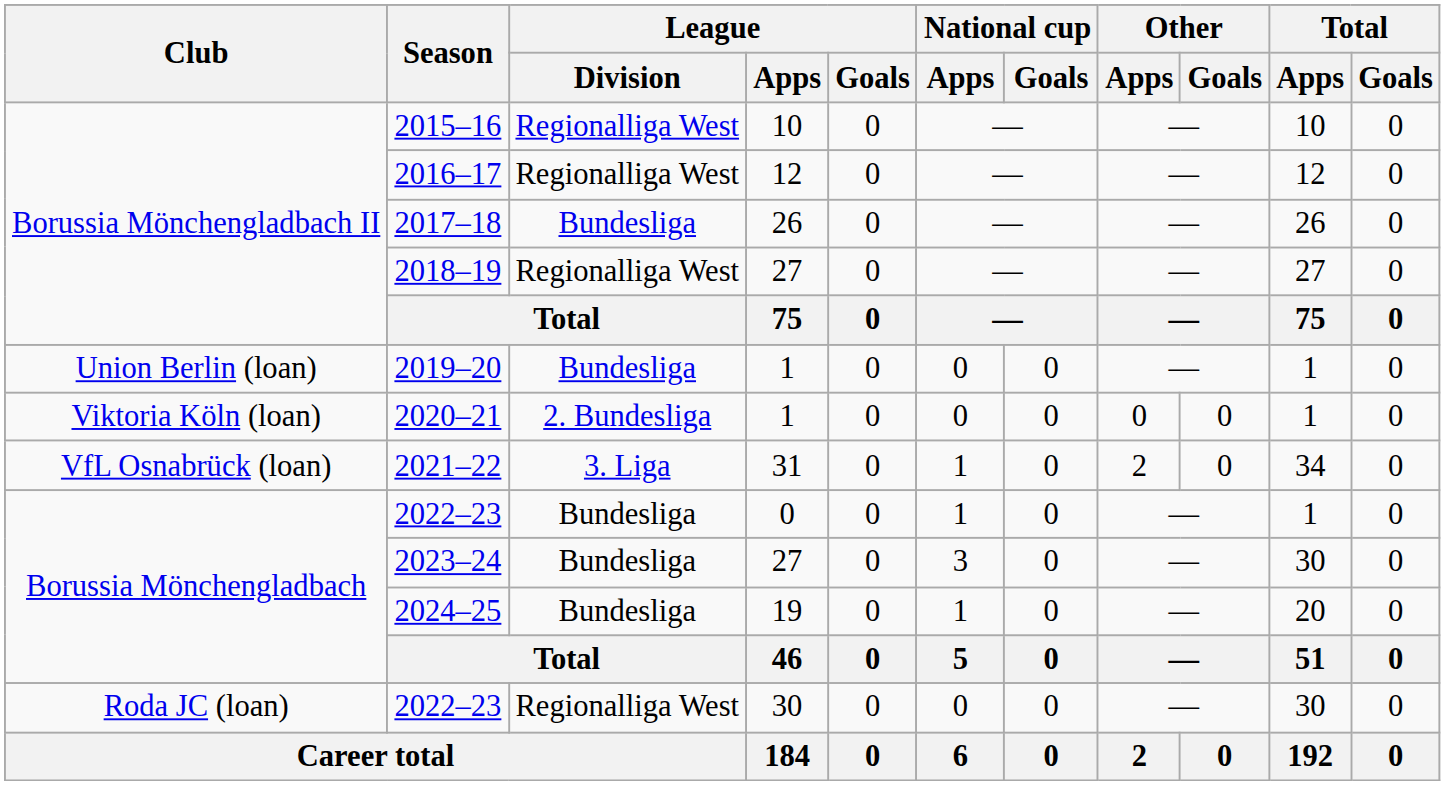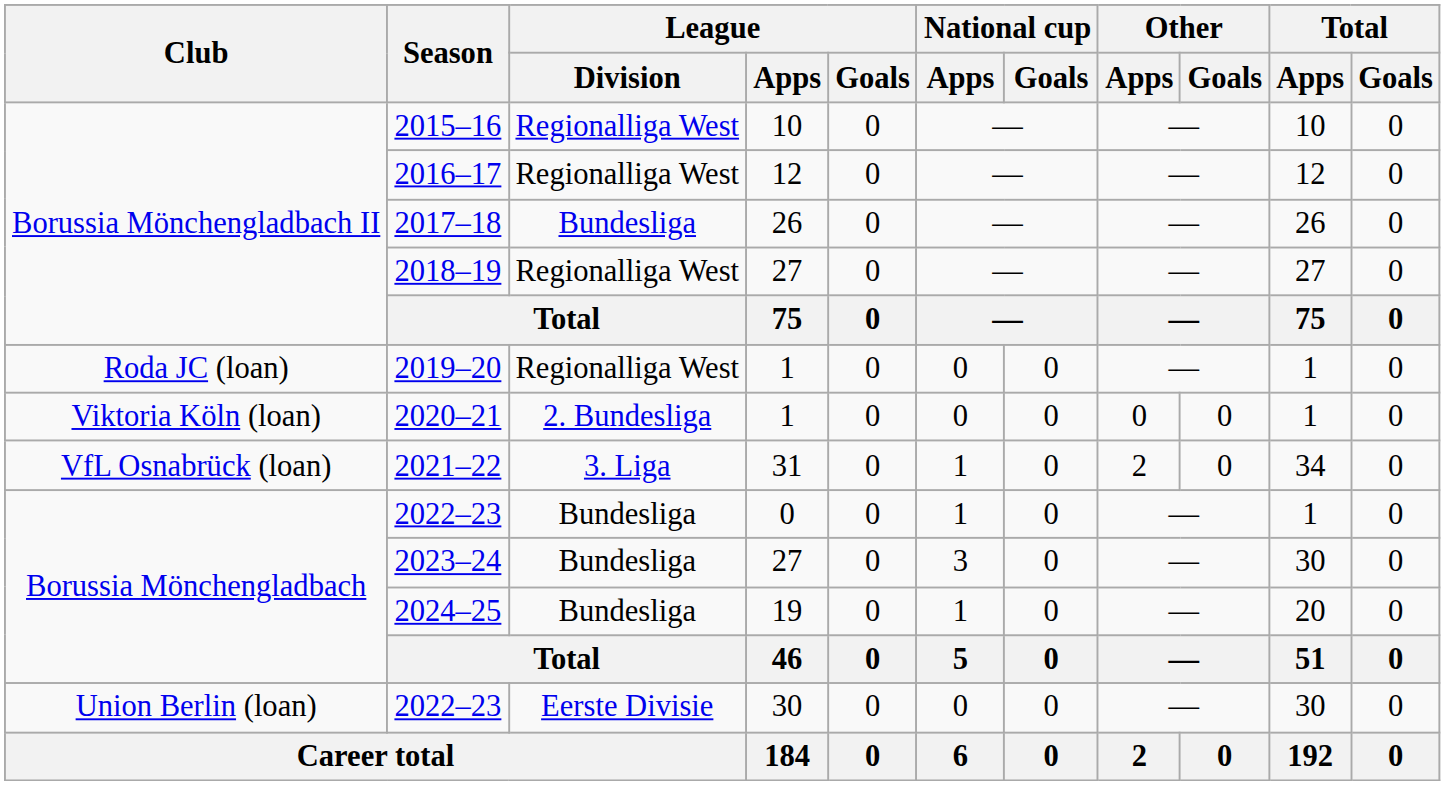 <table class="wikitable" style="text-align:center">
 <tr>
 <th rowspan="2">Club</th>
 <th rowspan="2">Season</th>
 <th colspan="3">League</th>
 <th colspan="2">National cup</th>
 <th colspan="2">Other</th>
 <th colspan="2">Total</th>
 </tr>
 <tr>
 <th>Division</th>
 <th>Apps</th>
 <th>Goals</th>
 <th>Apps</th>
 <th>Goals</th>
 <th>Apps</th>
 <th>Goals</th>
 <th>Apps</th>
 <th>Goals</th>
 </tr>
 <tr>
 <td rowspan="5"><a href='#'>Borussia Mönchengladbach II</a></td>
 <td><a href='#'>2015–16</a></td>
 <td><a href='#'>Regionalliga West</a></td>
 <td>10</td>
 <td>0</td>
 <td colspan="2">—</td>
 <td colspan="2">—</td>
 <td>10</td>
 <td>0</td>
 </tr>
 <tr>
 <td><a href='#'>2016–17</a></td>
 <td>Regionalliga West</td>
 <td>12</td>
 <td>0</td>
 <td colspan="2">—</td>
 <td colspan="2">—</td>
 <td>12</td>
 <td>0</td>
 </tr>
 <tr>
 <td><a href='#'>2017–18</a></td>
 <td><a href='#'>Bundesliga</a></td>
 <td>26</td>
 <td>0</td>
 <td colspan="2">—</td>
 <td colspan="2">—</td>
 <td>26</td>
 <td>0</td>
 </tr>
 <tr>
 <td><a href='#'>2018–19</a></td>
 <td>Regionalliga West</td>
 <td>27</td>
 <td>0</td>
 <td colspan="2">—</td>
 <td colspan="2">—</td>
 <td>27</td>
 <td>0</td>
 </tr>
 <tr>
 <th colspan="2">Total</th>
 <th>75</th>
 <th>0</th>
 <th colspan="2">—</th>
 <th colspan="2">—</th>
 <th>75</th>
 <th>0</th>
 </tr>
 <tr>
-<td><a href='#'>Union Berlin</a> (loan)</td>
+<td><a href='#'>Roda JC</a> (loan)</td>
 <td><a href='#'>2019–20</a></td>
-<td><a href='#'>Bundesliga</a></td>
+<td>Regionalliga West</td>
 <td>1</td>
 <td>0</td>
 <td>0</td>
 <td>0</td>
 <td colspan="2">—</td>
 <td>1</td>
 <td>0</td>
 </tr>
 <tr>
 <td><a href='#'>Viktoria Köln</a> (loan)</td>
 <td><a href='#'>2020–21</a></td>
 <td><a href='#'>2. Bundesliga</a></td>
 <td>1</td>
 <td>0</td>
 <td>0</td>
 <td>0</td>
 <td>0</td>
 <td>0</td>
 <td>1</td>
 <td>0</td>
 </tr>
 <tr>
 <td><a href='#'>VfL Osnabrück</a> (loan)</td>
 <td><a href='#'>2021–22</a></td>
 <td><a href='#'>3. Liga</a></td>
 <td>31</td>
 <td>0</td>
 <td>1</td>
 <td>0</td>
 <td>2</td>
 <td>0</td>
 <td>34</td>
 <td>0</td>
 </tr>
 <tr>
 <td rowspan="4"><a href='#'>Borussia Mönchengladbach</a></td>
 <td><a href='#'>2022–23</a></td>
 <td>Bundesliga</td>
 <td>0</td>
 <td>0</td>
 <td>1</td>
 <td>0</td>
 <td colspan="2">—</td>
 <td>1</td>
 <td>0</td>
 </tr>
 <tr>
 <td><a href='#'>2023–24</a></td>
 <td>Bundesliga</td>
 <td>27</td>
 <td>0</td>
 <td>3</td>
 <td>0</td>
 <td colspan="2">—</td>
 <td>30</td>
 <td>0</td>
 </tr>
 <tr>
 <td><a href='#'>2024–25</a></td>
 <td>Bundesliga</td>
 <td>19</td>
 <td>0</td>
 <td>1</td>
 <td>0</td>
 <td colspan="2">—</td>
 <td>20</td>
 <td>0</td>
 </tr>
 <tr>
 <th colspan="2">Total</th>
 <th>46</th>
 <th>0</th>
 <th>5</th>
 <th>0</th>
 <th colspan="2">—</th>
 <th>51</th>
 <th>0</th>
 </tr>
 <tr>
-<td><a href='#'>Roda JC</a> (loan)</td>
+<td><a href='#'>Union Berlin</a> (loan)</td>
 <td><a href='#'>2022–23</a></td>
-<td>Regionalliga West</td>
+<td><a href='#'>Eerste Divisie</a></td>
 <td>30</td>
 <td>0</td>
 <td>0</td>
 <td>0</td>
 <td colspan="2">—</td>
 <td>30</td>
 <td>0</td>
 </tr>
 <tr>
 <th colspan="3">Career total</th>
 <th>184</th>
 <th>0</th>
 <th>6</th>
 <th>0</th>
 <th>2</th>
 <th>0</th>
 <th>192</th>
 <th>0</th>
 </tr>
 </table>
